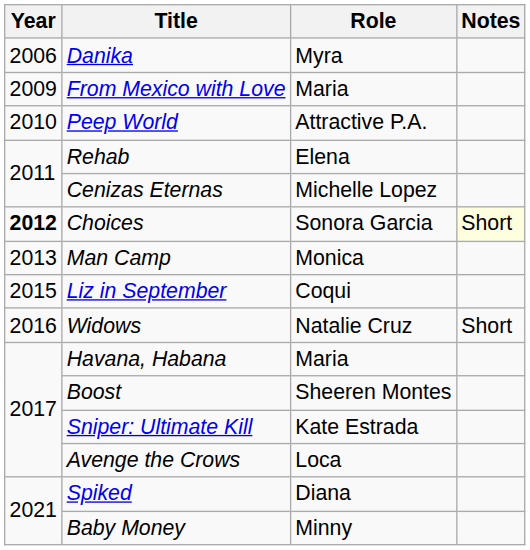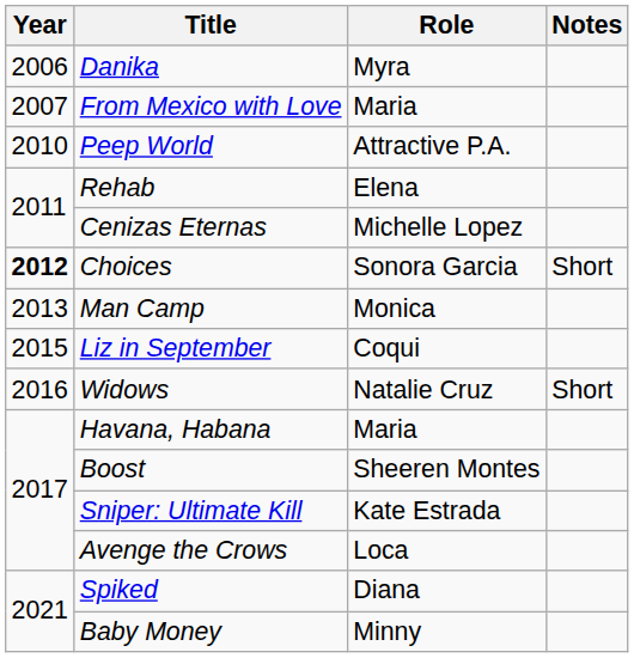 <table class="wikitable sortable">
 <tr>
 <th>Year</th>
 <th>Title</th>
 <th>Role</th>
 <th>Notes</th>
 </tr>
 <tr>
 <td>2006</td>
 <td><em><a href='#'>Danika</a></em></td>
 <td>Myra</td>
 <td></td>
 </tr>
 <tr>
-<td>2009</td>
+<td>2007</td>
 <td><em><a href='#'>From Mexico with Love</a></em></td>
 <td>Maria</td>
 <td></td>
 </tr>
 <tr>
 <td>2010</td>
 <td><em><a href='#'>Peep World</a></em></td>
 <td>Attractive P.A.</td>
 <td></td>
 </tr>
 <tr>
 <td rowspan="2">2011</td>
 <td><em>Rehab</em></td>
 <td>Elena</td>
 <td></td>
 </tr>
 <tr>
 <td><em>Cenizas Eternas</em></td>
 <td>Michelle Lopez</td>
 <td></td>
 </tr>
 <tr>
 <td><strong>2012</strong></td>
 <td><em>Choices</em></td>
 <td>Sonora Garcia</td>
-<td style="background: lightyellow;">Short</td>
+<td>Short</td>
 </tr>
 <tr>
 <td>2013</td>
 <td><em>Man Camp</em></td>
 <td>Monica</td>
 <td></td>
 </tr>
 <tr>
 <td>2015</td>
 <td><em><a href='#'>Liz in September</a></em></td>
 <td>Coqui</td>
 <td></td>
 </tr>
 <tr>
 <td>2016</td>
 <td><em>Widows</em></td>
 <td>Natalie Cruz</td>
 <td>Short</td>
 </tr>
 <tr>
 <td rowspan="4">2017</td>
 <td><em>Havana, Habana</em></td>
 <td>Maria</td>
 <td></td>
 </tr>
 <tr>
 <td><em>Boost</em></td>
 <td>Sheeren Montes</td>
 <td></td>
 </tr>
 <tr>
 <td><em><a href='#'>Sniper: Ultimate Kill</a></em></td>
 <td>Kate Estrada</td>
 <td></td>
 </tr>
 <tr>
 <td><em>Avenge the Crows</em></td>
 <td>Loca</td>
 <td></td>
 </tr>
 <tr>
 <td rowspan="2">2021</td>
 <td><em><a href='#'>Spiked</a></em></td>
 <td>Diana</td>
 <td></td>
 </tr>
 <tr>
 <td><em>Baby Money</em></td>
 <td>Minny</td>
 <td></td>
 </tr>
 </table>
